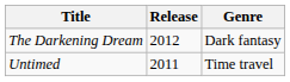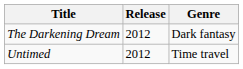 <table class="wikitable">
 <tr>
 <th>Title</th>
 <th>Release</th>
 <th>Genre</th>
 </tr>
 <tr>
 <td><em>The Darkening Dream</em></td>
 <td>2012</td>
 <td>Dark fantasy</td>
 </tr>
 <tr>
 <td><em>Untimed</em></td>
-<td>2011</td>
+<td>2012</td>
 <td>Time travel</td>
 </tr>
 </table>
